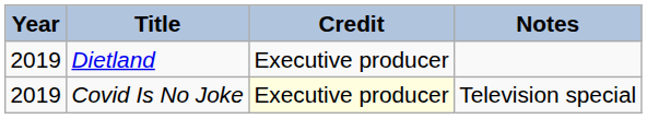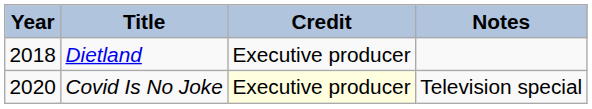 <table class="wikitable" style="font-size:95%;">
 <tr>
 <th style="background:#B0C4DE;">Year</th>
 <th style="background:#B0C4DE;">Title</th>
 <th style="background:#B0C4DE;">Credit</th>
 <th style="background:#B0C4DE;">Notes</th>
 </tr>
 <tr>
-<td>2019</td>
+<td>2018</td>
 <td><em><a href='#'>Dietland</a></em></td>
 <td>Executive producer</td>
 <td></td>
 </tr>
 <tr>
-<td>2019</td>
+<td>2020</td>
 <td><em>Covid Is No Joke</em></td>
 <td style="background: lightyellow;">Executive producer</td>
 <td>Television special</td>
 </tr>
 </table>
